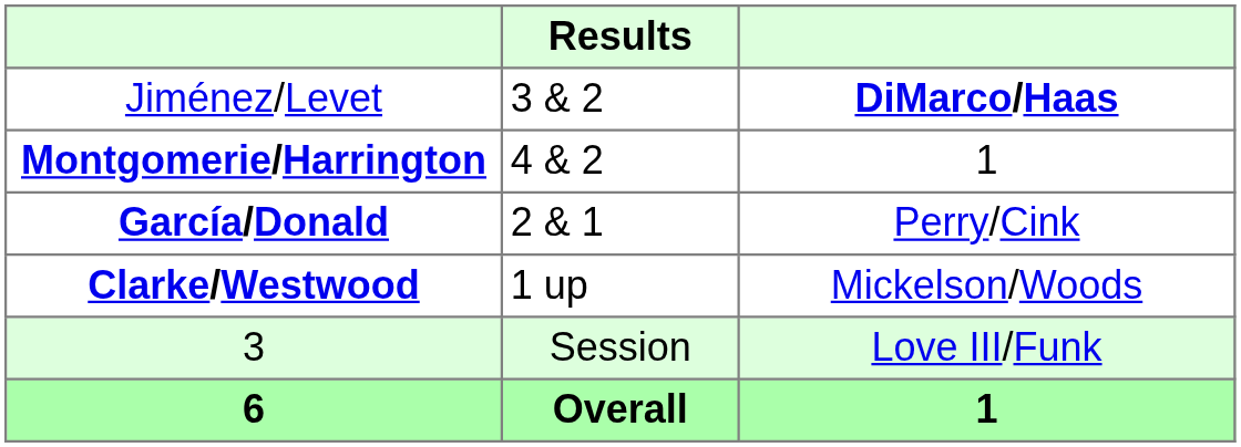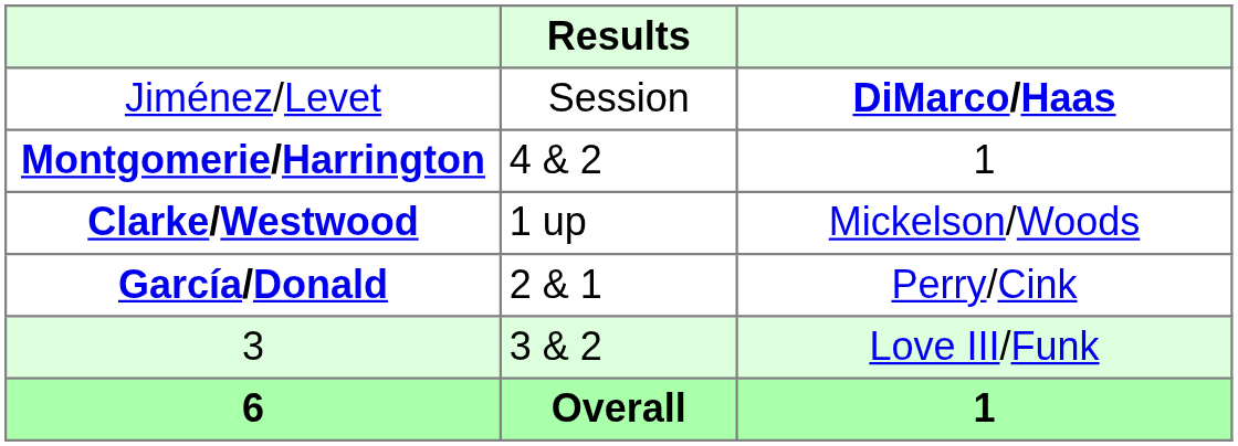 <table border="1" cellpadding="3" style="border-collapse:collapse; text-align:center;">
 <tr style="background:#dfd;">
 <th style="width:12em;"></th>
 <th style="width:5.5em;">Results</th>
 <th style="width:12em;"></th>
 </tr>
 <tr>
 <td><a href='#'>Jiménez</a>/<a href='#'>Levet</a></td>
-<td align=left> 3 & 2</td>
+<td>Session</td>
 <td><strong><a href='#'>DiMarco</a>/<a href='#'>Haas</a></strong></td>
 </tr>
 <tr>
 <td><strong><a href='#'>Montgomerie</a>/<a href='#'>Harrington</a></strong></td>
 <td align=left> 4 & 2</td>
 <td>1</td>
 </tr>
 <tr>
+<td><strong><a href='#'>Clarke</a>/<a href='#'>Westwood</a></strong></td>
+<td align=left> 1 up</td>
+<td><a href='#'>Mickelson</a>/<a href='#'>Woods</a></td>
+</tr>
+<tr>
 <td><strong><a href='#'>García</a>/<a href='#'>Donald</a></strong></td>
 <td align=left> 2 & 1</td>
 <td><a href='#'>Perry</a>/<a href='#'>Cink</a></td>
 </tr>
-<tr>
-<td><strong><a href='#'>Clarke</a>/<a href='#'>Westwood</a></strong></td>
-<td align=left> 1 up</td>
-<td><a href='#'>Mickelson</a>/<a href='#'>Woods</a></td>
-</tr>
 <tr style="background:#dfd;">
 <td>3</td>
-<td>Session</td>
+<td align=left> 3 & 2</td>
 <td><a href='#'>Love III</a>/<a href='#'>Funk</a></td>
 </tr>
 <tr style="background:#afa;">
 <th>6</th>
 <th>Overall</th>
 <th>1</th>
 </tr>
 </table>
